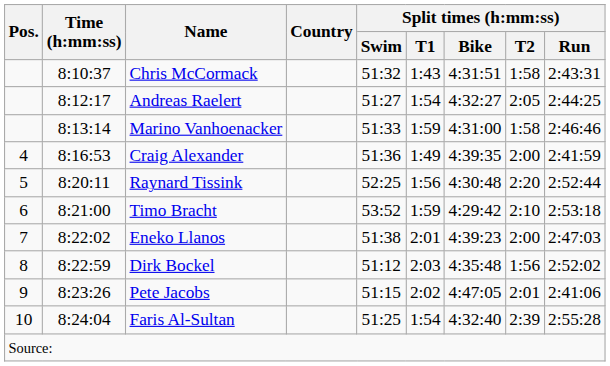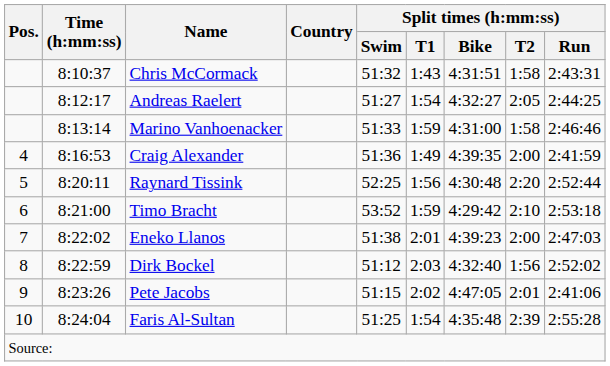 <table class="wikitable" style="text-align:center">
 <tr>
 <th rowspan="2">Pos.</th>
 <th rowspan="2">Time<br>(h:mm:ss)</th>
 <th rowspan="2">Name</th>
 <th rowspan="2">Country</th>
 <th colspan="5">Split times (h:mm:ss)</th>
 </tr>
 <tr>
 <th>Swim</th>
 <th>T1</th>
 <th>Bike</th>
 <th>T2</th>
 <th>Run</th>
 </tr>
 <tr>
 <td></td>
 <td>8:10:37</td>
 <td align='left'><a href='#'>Chris McCormack</a></td>
 <td align='left'></td>
 <td>51:32</td>
 <td>1:43</td>
 <td>4:31:51</td>
 <td>1:58</td>
 <td>2:43:31</td>
 </tr>
 <tr>
 <td></td>
 <td>8:12:17</td>
 <td align='left'><a href='#'>Andreas Raelert</a></td>
 <td align='left'></td>
 <td>51:27</td>
 <td>1:54</td>
 <td>4:32:27</td>
 <td>2:05</td>
 <td>2:44:25</td>
 </tr>
 <tr>
 <td></td>
 <td>8:13:14</td>
 <td align='left'><a href='#'>Marino Vanhoenacker</a></td>
 <td align='left'></td>
 <td>51:33</td>
 <td>1:59</td>
 <td>4:31:00</td>
 <td>1:58</td>
 <td>2:46:46</td>
 </tr>
 <tr>
 <td>4</td>
 <td>8:16:53</td>
 <td align='left'><a href='#'>Craig Alexander</a></td>
 <td align='left'></td>
 <td>51:36</td>
 <td>1:49</td>
 <td>4:39:35</td>
 <td>2:00</td>
 <td>2:41:59</td>
 </tr>
 <tr>
 <td>5</td>
 <td>8:20:11</td>
 <td align='left'><a href='#'>Raynard Tissink</a></td>
 <td align='left'></td>
 <td>52:25</td>
 <td>1:56</td>
 <td>4:30:48</td>
 <td>2:20</td>
 <td>2:52:44</td>
 </tr>
 <tr>
 <td>6</td>
 <td>8:21:00</td>
 <td align='left'><a href='#'>Timo Bracht</a></td>
 <td align='left'></td>
 <td>53:52</td>
 <td>1:59</td>
 <td>4:29:42</td>
 <td>2:10</td>
 <td>2:53:18</td>
 </tr>
 <tr>
 <td>7</td>
 <td>8:22:02</td>
 <td align='left'><a href='#'>Eneko Llanos</a></td>
 <td align='left'></td>
 <td>51:38</td>
 <td>2:01</td>
 <td>4:39:23</td>
 <td>2:00</td>
 <td>2:47:03</td>
 </tr>
 <tr>
 <td>8</td>
 <td>8:22:59</td>
 <td align='left'><a href='#'>Dirk Bockel</a></td>
 <td align='left'></td>
 <td>51:12</td>
 <td>2:03</td>
-<td>4:35:48</td>
+<td>4:32:40</td>
 <td>1:56</td>
 <td>2:52:02</td>
 </tr>
 <tr>
 <td>9</td>
 <td>8:23:26</td>
 <td align='left'><a href='#'>Pete Jacobs</a></td>
 <td align='left'></td>
 <td>51:15</td>
 <td>2:02</td>
 <td>4:47:05</td>
 <td>2:01</td>
 <td>2:41:06</td>
 </tr>
 <tr>
 <td>10</td>
 <td>8:24:04</td>
 <td align='left'><a href='#'>Faris Al-Sultan</a></td>
 <td align='left'></td>
 <td>51:25</td>
 <td>1:54</td>
-<td>4:32:40</td>
+<td>4:35:48</td>
 <td>2:39</td>
 <td>2:55:28</td>
 </tr>
 <tr>
 <td colspan="9" align="left"><small>Source:</small></td>
 </tr>
 </table>
